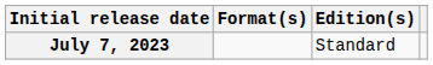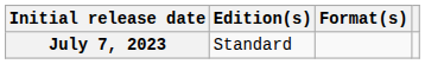 <table class="wikitable plainrowheaders">
 <tr>
 <th scope="col">Initial release date</th>
+<th scope="col">Edition(s)</th>
 <th scope="col">Format(s)</th>
-<th scope="col">Edition(s)</th>
 <th scope="col"></th>
 </tr>
 <tr>
 <th scope="row">July 7, 2023</th>
+<td>Standard</td>
 <td></td>
-<td>Standard</td>
 <td style="text-align:center;"></td>
 </tr>
 </table>
